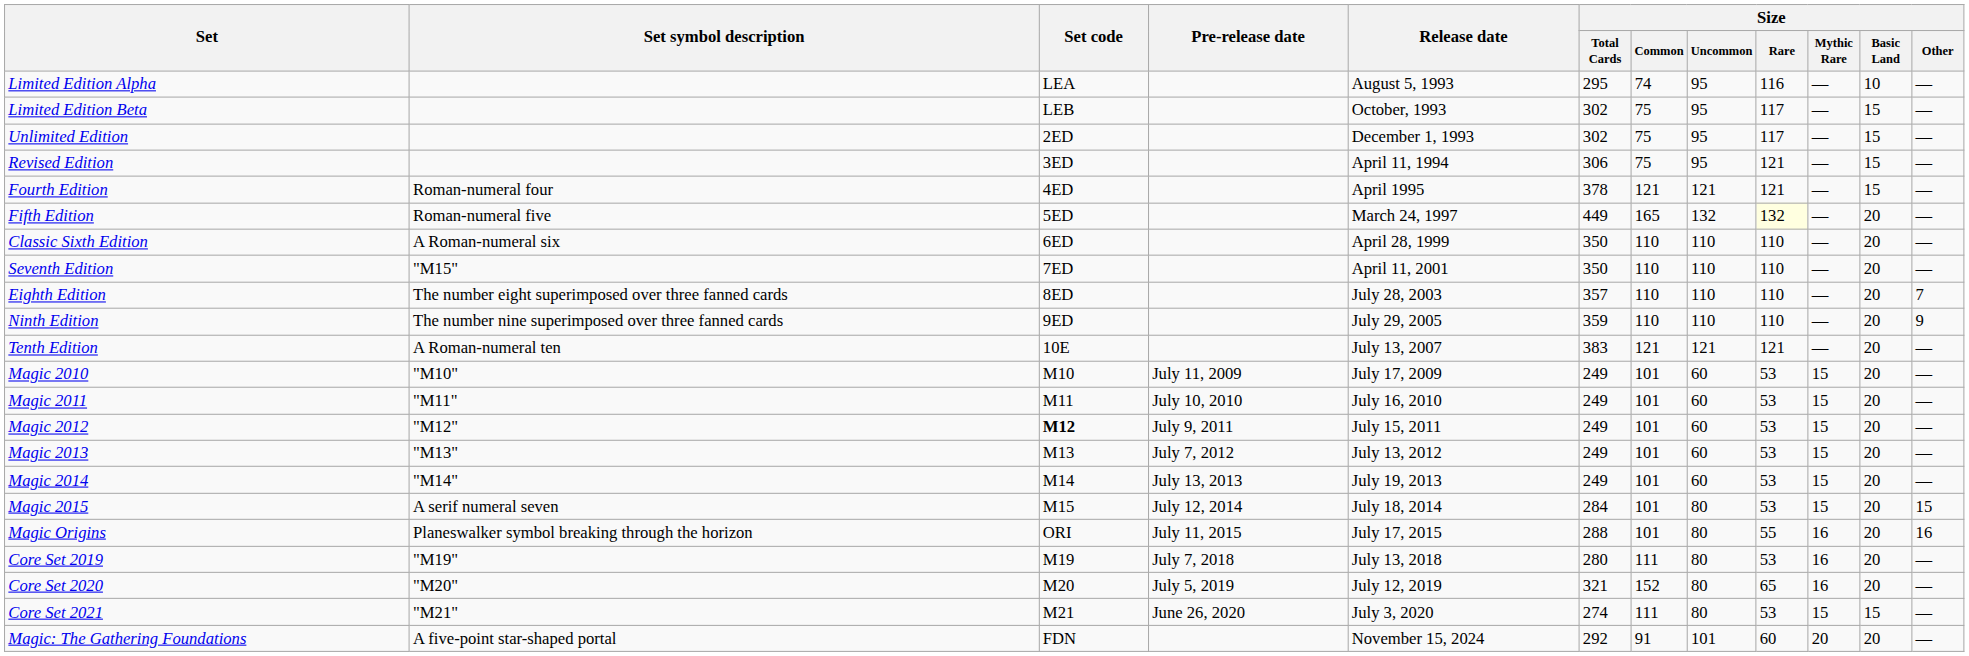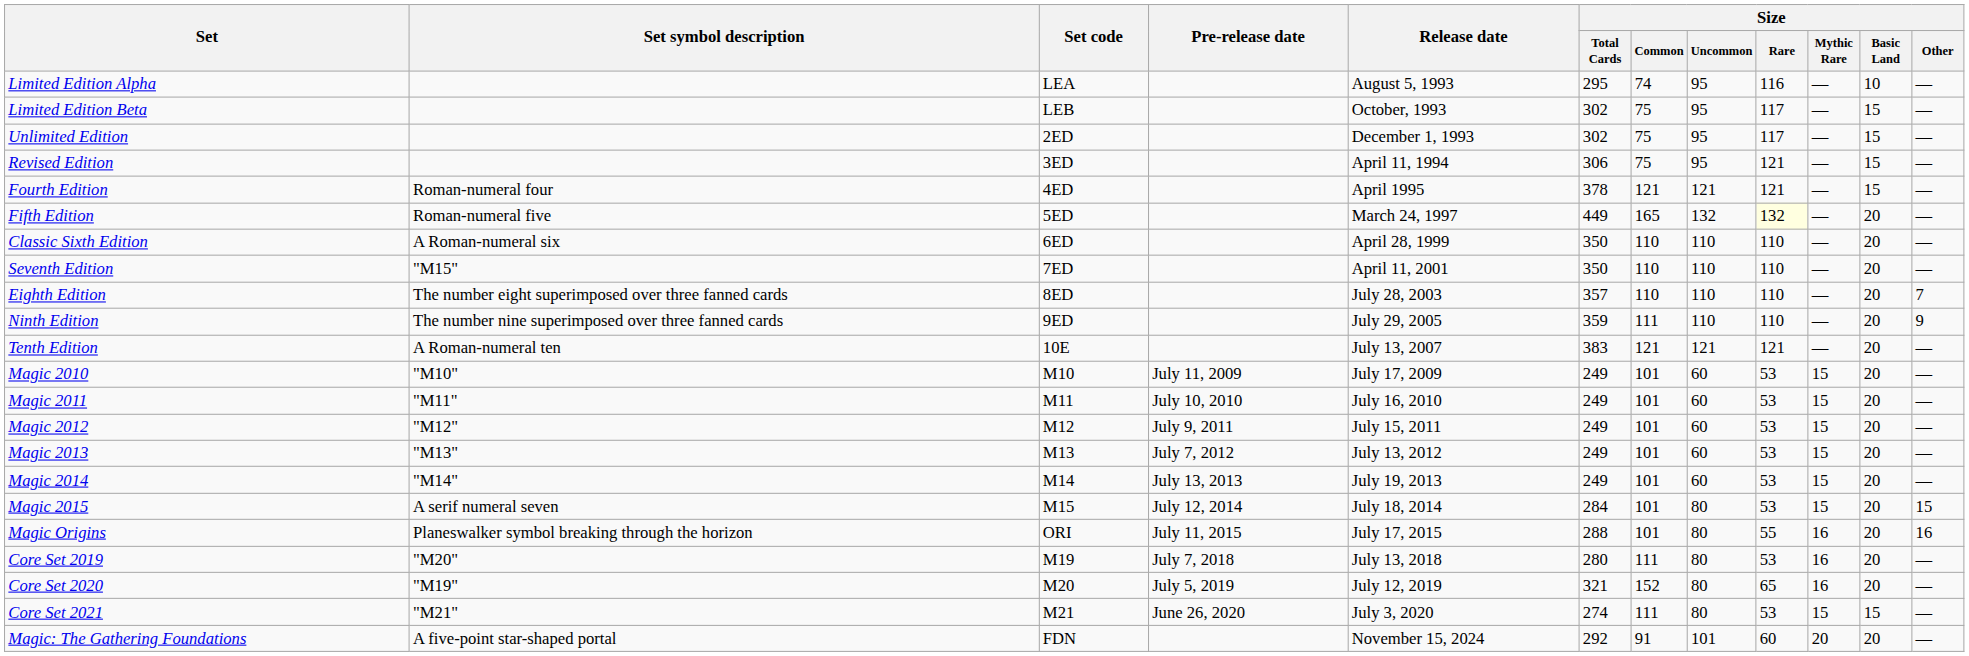 <table class="wikitable" width="95%" align="center">
 <tr>
 <th rowspan="2">Set</th>
 <th rowspan="2">Set symbol description</th>
 <th rowspan="2">Set code</th>
 <th rowspan="2">Pre-release date</th>
 <th rowspan="2">Release date</th>
 <th colspan="7">Size</th>
 </tr>
 <tr style="font-size:90%;line-height:1.1">
 <th style="width:3em"><small>Total Cards</small></th>
 <th style="width:3em"><small>Common</small></th>
 <th style="width:3em"><small>Uncommon</small></th>
 <th style="width:3em"><small>Rare</small></th>
 <th style="width:3em"><small>Mythic Rare</small></th>
 <th style="width:3em"><small>Basic Land</small></th>
 <th style="width:3em"><small>Other</small></th>
 </tr>
 <tr>
 <td><em><a href='#'>Limited Edition Alpha</a></em></td>
 <td></td>
 <td>LEA</td>
 <td></td>
 <td>August 5, 1993</td>
 <td>295</td>
 <td>74</td>
 <td>95</td>
 <td>116</td>
 <td>—</td>
 <td>10</td>
 <td>—</td>
 </tr>
 <tr>
 <td><em><a href='#'>Limited Edition Beta</a></em></td>
 <td></td>
 <td>LEB</td>
 <td></td>
 <td>October, 1993</td>
 <td>302</td>
 <td>75</td>
 <td>95</td>
 <td>117</td>
 <td>—</td>
 <td>15</td>
 <td>—</td>
 </tr>
 <tr>
 <td><em><a href='#'>Unlimited Edition</a></em></td>
 <td></td>
 <td>2ED</td>
 <td></td>
 <td>December 1, 1993</td>
 <td>302</td>
 <td>75</td>
 <td>95</td>
 <td>117</td>
 <td>—</td>
 <td>15</td>
 <td>—</td>
 </tr>
 <tr>
 <td><em><a href='#'>Revised Edition</a></em></td>
 <td></td>
 <td>3ED</td>
 <td></td>
 <td>April 11, 1994</td>
 <td>306</td>
 <td>75</td>
 <td>95</td>
 <td>121</td>
 <td>—</td>
 <td>15</td>
 <td>—</td>
 </tr>
 <tr>
 <td><em><a href='#'>Fourth Edition</a></em></td>
 <td>Roman-numeral four</td>
 <td>4ED</td>
 <td></td>
 <td>April 1995</td>
 <td>378</td>
 <td>121</td>
 <td>121</td>
 <td>121</td>
 <td>—</td>
 <td>15</td>
 <td>—</td>
 </tr>
 <tr>
 <td><em><a href='#'>Fifth Edition</a></em></td>
 <td>Roman-numeral five</td>
 <td>5ED</td>
 <td></td>
 <td>March 24, 1997</td>
 <td>449</td>
 <td>165</td>
 <td>132</td>
 <td style="background: lightyellow;">132</td>
 <td>—</td>
 <td>20</td>
 <td>—</td>
 </tr>
 <tr>
 <td><em><a href='#'>Classic Sixth Edition</a></em></td>
 <td>A Roman-numeral six</td>
 <td>6ED</td>
 <td></td>
 <td>April 28, 1999</td>
 <td>350</td>
 <td>110</td>
 <td>110</td>
 <td>110</td>
 <td>—</td>
 <td>20</td>
 <td>—</td>
 </tr>
 <tr>
 <td><em><a href='#'>Seventh Edition</a></em></td>
 <td>"M15"</td>
 <td>7ED</td>
 <td></td>
 <td>April 11, 2001</td>
 <td>350</td>
 <td>110</td>
 <td>110</td>
 <td>110</td>
 <td>—</td>
 <td>20</td>
 <td>—</td>
 </tr>
 <tr>
 <td><em><a href='#'>Eighth Edition</a></em></td>
 <td>The number eight superimposed over three fanned cards</td>
 <td>8ED</td>
 <td></td>
 <td>July 28, 2003</td>
 <td>357</td>
 <td>110</td>
 <td>110</td>
 <td>110</td>
 <td>—</td>
 <td>20</td>
 <td>7</td>
 </tr>
 <tr>
 <td><em><a href='#'>Ninth Edition</a></em></td>
 <td>The number nine superimposed over three fanned cards</td>
 <td>9ED</td>
 <td></td>
 <td>July 29, 2005</td>
 <td>359</td>
-<td>110</td>
+<td>111</td>
 <td>110</td>
 <td>110</td>
 <td>—</td>
 <td>20</td>
 <td>9</td>
 </tr>
 <tr>
 <td><em><a href='#'>Tenth Edition</a></em></td>
 <td>A Roman-numeral ten</td>
 <td>10E</td>
 <td></td>
 <td>July 13, 2007</td>
 <td>383</td>
 <td>121</td>
 <td>121</td>
 <td>121</td>
 <td>—</td>
 <td>20</td>
 <td>—</td>
 </tr>
 <tr>
 <td><em><a href='#'>Magic 2010</a></em></td>
 <td>"M10"</td>
 <td>M10</td>
 <td>July 11, 2009</td>
 <td>July 17, 2009</td>
 <td>249</td>
 <td>101</td>
 <td>60</td>
 <td>53</td>
 <td>15</td>
 <td>20</td>
 <td>—</td>
 </tr>
 <tr>
 <td><em><a href='#'>Magic 2011</a></em></td>
 <td>"M11"</td>
 <td>M11</td>
 <td>July 10, 2010</td>
 <td>July 16, 2010</td>
 <td>249</td>
 <td>101</td>
 <td>60</td>
 <td>53</td>
 <td>15</td>
 <td>20</td>
 <td>—</td>
 </tr>
 <tr>
 <td><em><a href='#'>Magic 2012</a></em></td>
 <td>"M12"</td>
-<td><strong>M12</strong></td>
+<td>M12</td>
 <td>July 9, 2011</td>
 <td>July 15, 2011</td>
 <td>249</td>
 <td>101</td>
 <td>60</td>
 <td>53</td>
 <td>15</td>
 <td>20</td>
 <td>—</td>
 </tr>
 <tr>
 <td><em><a href='#'>Magic 2013</a></em></td>
 <td>"M13"</td>
 <td>M13</td>
 <td>July 7, 2012</td>
 <td>July 13, 2012</td>
 <td>249</td>
 <td>101</td>
 <td>60</td>
 <td>53</td>
 <td>15</td>
 <td>20</td>
 <td>—</td>
 </tr>
 <tr>
 <td><em><a href='#'>Magic 2014</a></em></td>
 <td>"M14"</td>
 <td>M14</td>
 <td>July 13, 2013</td>
 <td>July 19, 2013</td>
 <td>249</td>
 <td>101</td>
 <td>60</td>
 <td>53</td>
 <td>15</td>
 <td>20</td>
 <td>—</td>
 </tr>
 <tr>
 <td><em><a href='#'>Magic 2015</a></em></td>
 <td>A serif numeral seven</td>
 <td>M15</td>
 <td>July 12, 2014</td>
 <td>July 18, 2014</td>
 <td>284</td>
 <td>101</td>
 <td>80</td>
 <td>53</td>
 <td>15</td>
 <td>20</td>
 <td>15</td>
 </tr>
 <tr>
 <td><em><a href='#'>Magic Origins</a></em></td>
 <td>Planeswalker symbol breaking through the horizon</td>
 <td>ORI</td>
 <td>July 11, 2015</td>
 <td>July 17, 2015</td>
 <td>288</td>
 <td>101</td>
 <td>80</td>
 <td>55</td>
 <td>16</td>
 <td>20</td>
 <td>16</td>
 </tr>
 <tr>
 <td><em><a href='#'>Core Set 2019</a></em></td>
-<td>"M19"</td>
+<td>"M20"</td>
 <td>M19</td>
 <td>July 7, 2018</td>
 <td>July 13, 2018</td>
 <td>280</td>
 <td>111</td>
 <td>80</td>
 <td>53</td>
 <td>16</td>
 <td>20</td>
 <td>—</td>
 </tr>
 <tr>
 <td><em><a href='#'>Core Set 2020</a></em></td>
-<td>"M20"</td>
+<td>"M19"</td>
 <td>M20</td>
 <td>July 5, 2019</td>
 <td>July 12, 2019</td>
 <td>321</td>
 <td>152</td>
 <td>80</td>
 <td>65</td>
 <td>16</td>
 <td>20</td>
 <td>—</td>
 </tr>
 <tr>
 <td><em><a href='#'>Core Set 2021</a></em></td>
 <td>"M21"</td>
 <td>M21</td>
 <td>June 26, 2020</td>
 <td>July 3, 2020</td>
 <td>274</td>
 <td>111</td>
 <td>80</td>
 <td>53</td>
 <td>15</td>
 <td>15</td>
 <td>—</td>
 </tr>
 <tr>
 <td><em><a href='#'>Magic: The Gathering Foundations</a></em></td>
 <td>A five-point star-shaped portal</td>
 <td>FDN</td>
 <td></td>
 <td>November 15, 2024</td>
 <td>292</td>
 <td>91</td>
 <td>101</td>
 <td>60</td>
 <td>20</td>
 <td>20</td>
 <td>—</td>
 </tr>
 </table>
